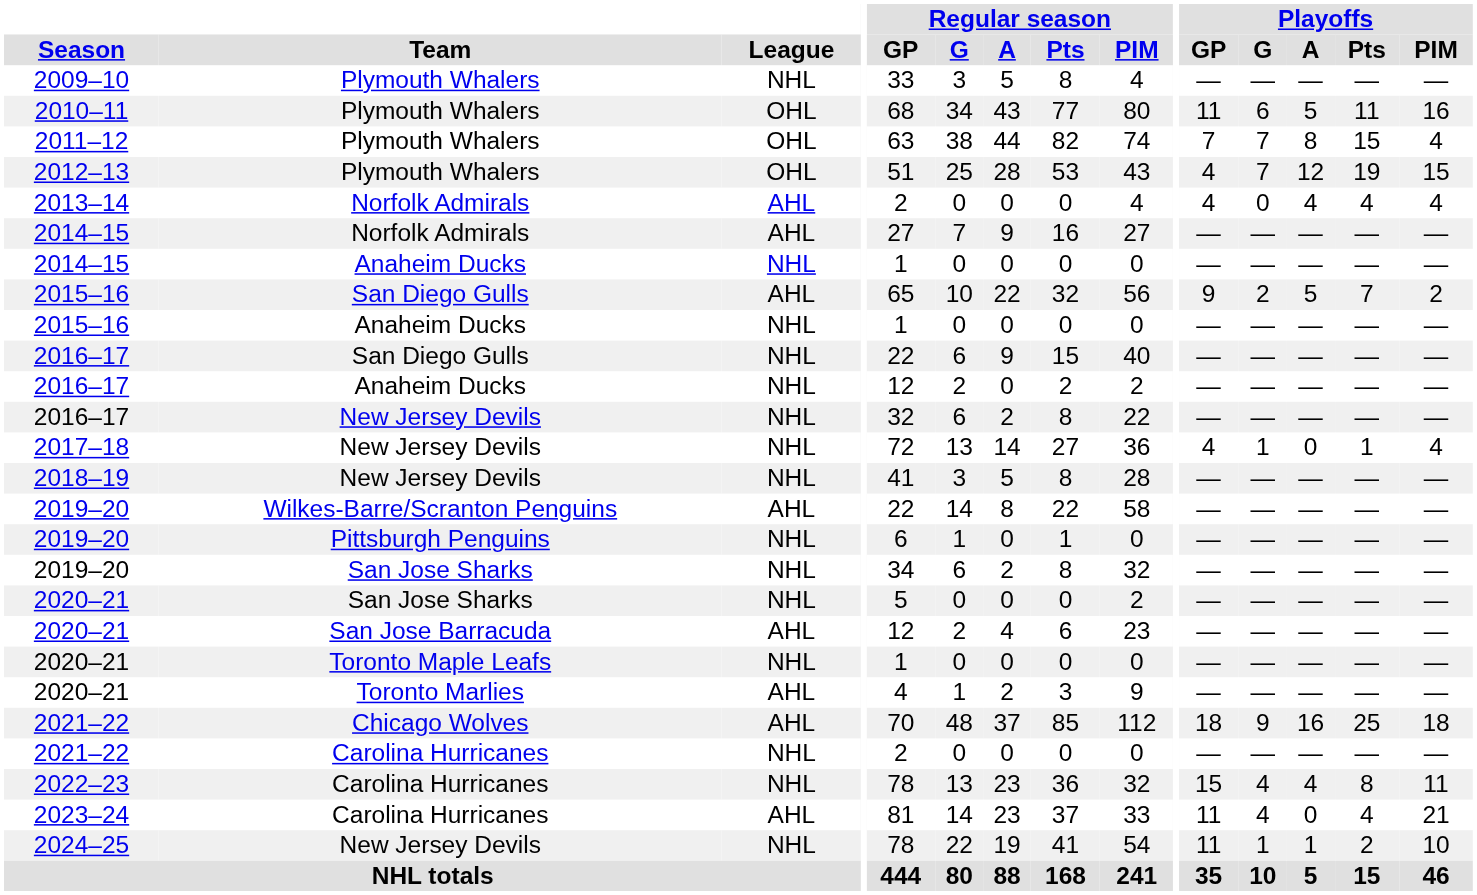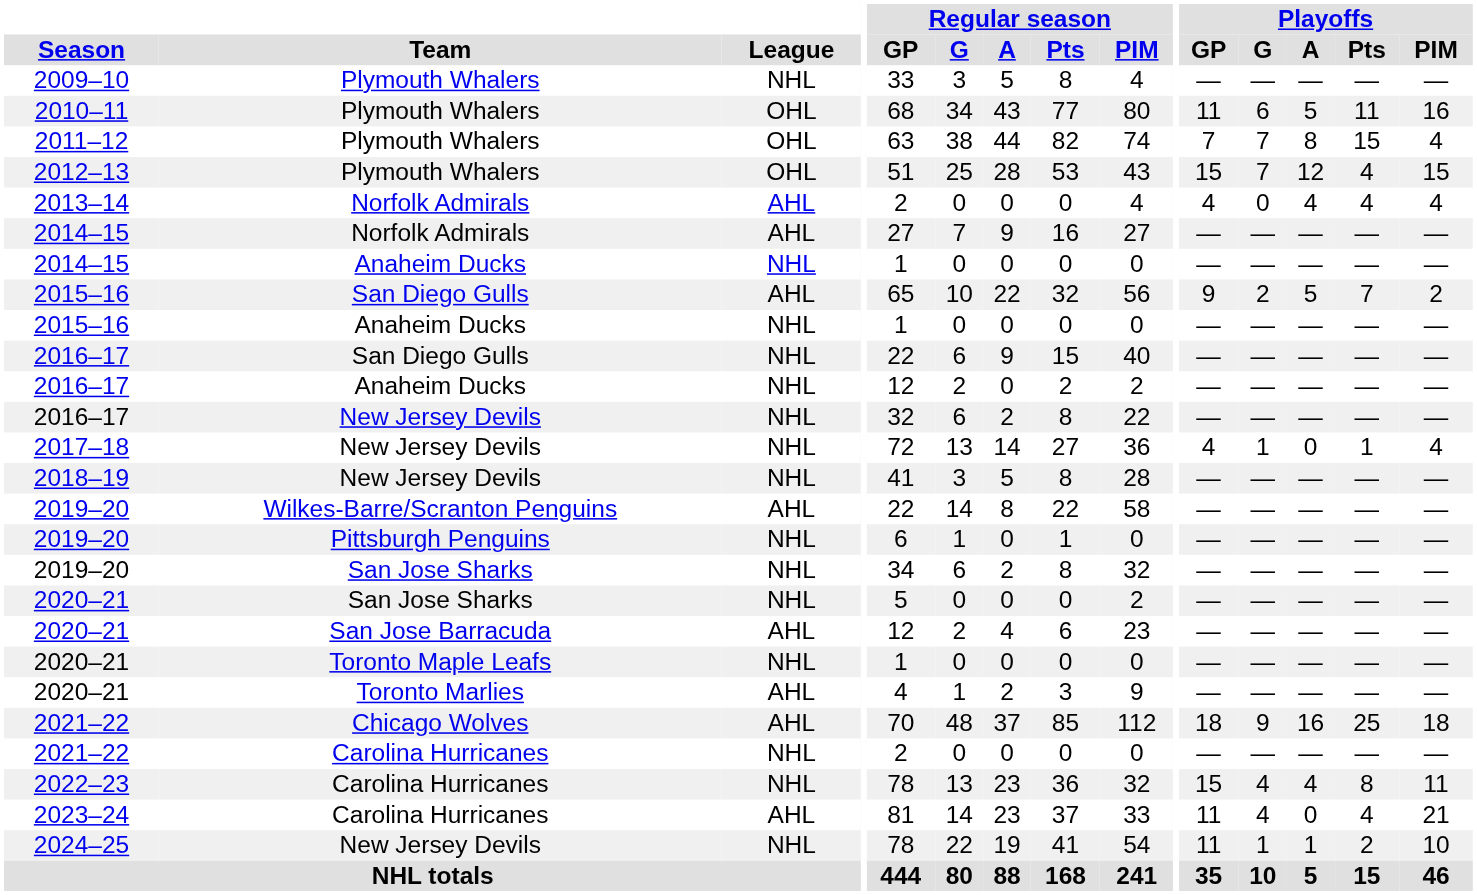 <table border="0" cellpadding="1" cellspacing="0" style="text-align:center; width:60em">
 <tr bgcolor="#e0e0e0">
 <th colspan="3" bgcolor="#ffffff"></th>
 <th rowspan="99" bgcolor="#ffffff"></th>
 <th colspan="5"><a href='#'>Regular season</a></th>
 <th rowspan="99" bgcolor="#ffffff"></th>
 <th colspan="5"><a href='#'>Playoffs</a></th>
 </tr>
 <tr bgcolor="#e0e0e0">
 <th><a href='#'>Season</a></th>
 <th>Team</th>
 <th>League</th>
 <th>GP</th>
 <th><a href='#'>G</a></th>
 <th><a href='#'>A</a></th>
 <th><a href='#'>Pts</a></th>
 <th><a href='#'>PIM</a></th>
 <th>GP</th>
 <th>G</th>
 <th>A</th>
 <th>Pts</th>
 <th>PIM</th>
 </tr>
 <tr>
 <td><a href='#'>2009–10</a></td>
 <td><a href='#'>Plymouth Whalers</a></td>
 <td>NHL</td>
 <td>33</td>
 <td>3</td>
 <td>5</td>
 <td>8</td>
 <td>4</td>
 <td>—</td>
 <td>—</td>
 <td>—</td>
 <td>—</td>
 <td>—</td>
 </tr>
 <tr style="background:#f0f0f0;">
 <td><a href='#'>2010–11</a></td>
 <td>Plymouth Whalers</td>
 <td>OHL</td>
 <td>68</td>
 <td>34</td>
 <td>43</td>
 <td>77</td>
 <td>80</td>
 <td>11</td>
 <td>6</td>
 <td>5</td>
 <td>11</td>
 <td>16</td>
 </tr>
 <tr>
 <td><a href='#'>2011–12</a></td>
 <td>Plymouth Whalers</td>
 <td>OHL</td>
 <td>63</td>
 <td>38</td>
 <td>44</td>
 <td>82</td>
 <td>74</td>
 <td>7</td>
 <td>7</td>
 <td>8</td>
 <td>15</td>
 <td>4</td>
 </tr>
 <tr style="background:#f0f0f0;">
 <td><a href='#'>2012–13</a></td>
 <td>Plymouth Whalers</td>
 <td>OHL</td>
 <td>51</td>
 <td>25</td>
 <td>28</td>
 <td>53</td>
 <td>43</td>
-<td>4</td>
+<td>15</td>
 <td>7</td>
 <td>12</td>
-<td>19</td>
+<td>4</td>
 <td>15</td>
 </tr>
 <tr>
 <td><a href='#'>2013–14</a></td>
 <td><a href='#'>Norfolk Admirals</a></td>
 <td><a href='#'>AHL</a></td>
 <td>2</td>
 <td>0</td>
 <td>0</td>
 <td>0</td>
 <td>4</td>
 <td>4</td>
 <td>0</td>
 <td>4</td>
 <td>4</td>
 <td>4</td>
 </tr>
 <tr style="background:#f0f0f0;">
 <td><a href='#'>2014–15</a></td>
 <td>Norfolk Admirals</td>
 <td>AHL</td>
 <td>27</td>
 <td>7</td>
 <td>9</td>
 <td>16</td>
 <td>27</td>
 <td>—</td>
 <td>—</td>
 <td>—</td>
 <td>—</td>
 <td>—</td>
 </tr>
 <tr>
 <td><a href='#'>2014–15</a></td>
 <td><a href='#'>Anaheim Ducks</a></td>
 <td><a href='#'>NHL</a></td>
 <td>1</td>
 <td>0</td>
 <td>0</td>
 <td>0</td>
 <td>0</td>
 <td>—</td>
 <td>—</td>
 <td>—</td>
 <td>—</td>
 <td>—</td>
 </tr>
 <tr style="background:#f0f0f0;">
 <td><a href='#'>2015–16</a></td>
 <td><a href='#'>San Diego Gulls</a></td>
 <td>AHL</td>
 <td>65</td>
 <td>10</td>
 <td>22</td>
 <td>32</td>
 <td>56</td>
 <td>9</td>
 <td>2</td>
 <td>5</td>
 <td>7</td>
 <td>2</td>
 </tr>
 <tr>
 <td><a href='#'>2015–16</a></td>
 <td>Anaheim Ducks</td>
 <td>NHL</td>
 <td>1</td>
 <td>0</td>
 <td>0</td>
 <td>0</td>
 <td>0</td>
 <td>—</td>
 <td>—</td>
 <td>—</td>
 <td>—</td>
 <td>—</td>
 </tr>
 <tr style="background:#f0f0f0;">
 <td><a href='#'>2016–17</a></td>
 <td>San Diego Gulls</td>
 <td>NHL</td>
 <td>22</td>
 <td>6</td>
 <td>9</td>
 <td>15</td>
 <td>40</td>
 <td>—</td>
 <td>—</td>
 <td>—</td>
 <td>—</td>
 <td>—</td>
 </tr>
 <tr>
 <td><a href='#'>2016–17</a></td>
 <td>Anaheim Ducks</td>
 <td>NHL</td>
 <td>12</td>
 <td>2</td>
 <td>0</td>
 <td>2</td>
 <td>2</td>
 <td>—</td>
 <td>—</td>
 <td>—</td>
 <td>—</td>
 <td>—</td>
 </tr>
 <tr style="background:#f0f0f0;">
 <td>2016–17</td>
 <td><a href='#'>New Jersey Devils</a></td>
 <td>NHL</td>
 <td>32</td>
 <td>6</td>
 <td>2</td>
 <td>8</td>
 <td>22</td>
 <td>—</td>
 <td>—</td>
 <td>—</td>
 <td>—</td>
 <td>—</td>
 </tr>
 <tr>
 <td><a href='#'>2017–18</a></td>
 <td>New Jersey Devils</td>
 <td>NHL</td>
 <td>72</td>
 <td>13</td>
 <td>14</td>
 <td>27</td>
 <td>36</td>
 <td>4</td>
 <td>1</td>
 <td>0</td>
 <td>1</td>
 <td>4</td>
 </tr>
 <tr style="background:#f0f0f0;">
 <td><a href='#'>2018–19</a></td>
 <td>New Jersey Devils</td>
 <td>NHL</td>
 <td>41</td>
 <td>3</td>
 <td>5</td>
 <td>8</td>
 <td>28</td>
 <td>—</td>
 <td>—</td>
 <td>—</td>
 <td>—</td>
 <td>—</td>
 </tr>
 <tr>
 <td><a href='#'>2019–20</a></td>
 <td><a href='#'>Wilkes-Barre/Scranton Penguins</a></td>
 <td>AHL</td>
 <td>22</td>
 <td>14</td>
 <td>8</td>
 <td>22</td>
 <td>58</td>
 <td>—</td>
 <td>—</td>
 <td>—</td>
 <td>—</td>
 <td>—</td>
 </tr>
 <tr style="background:#f0f0f0;">
 <td><a href='#'>2019–20</a></td>
 <td><a href='#'>Pittsburgh Penguins</a></td>
 <td>NHL</td>
 <td>6</td>
 <td>1</td>
 <td>0</td>
 <td>1</td>
 <td>0</td>
 <td>—</td>
 <td>—</td>
 <td>—</td>
 <td>—</td>
 <td>—</td>
 </tr>
 <tr>
 <td>2019–20</td>
 <td><a href='#'>San Jose Sharks</a></td>
 <td>NHL</td>
 <td>34</td>
 <td>6</td>
 <td>2</td>
 <td>8</td>
 <td>32</td>
 <td>—</td>
 <td>—</td>
 <td>—</td>
 <td>—</td>
 <td>—</td>
 </tr>
 <tr style="background:#f0f0f0;">
 <td><a href='#'>2020–21</a></td>
 <td>San Jose Sharks</td>
 <td>NHL</td>
 <td>5</td>
 <td>0</td>
 <td>0</td>
 <td>0</td>
 <td>2</td>
 <td>—</td>
 <td>—</td>
 <td>—</td>
 <td>—</td>
 <td>—</td>
 </tr>
 <tr>
 <td><a href='#'>2020–21</a></td>
 <td><a href='#'>San Jose Barracuda</a></td>
 <td>AHL</td>
 <td>12</td>
 <td>2</td>
 <td>4</td>
 <td>6</td>
 <td>23</td>
 <td>—</td>
 <td>—</td>
 <td>—</td>
 <td>—</td>
 <td>—</td>
 </tr>
 <tr style="background:#f0f0f0;">
 <td>2020–21</td>
 <td><a href='#'>Toronto Maple Leafs</a></td>
 <td>NHL</td>
 <td>1</td>
 <td>0</td>
 <td>0</td>
 <td>0</td>
 <td>0</td>
 <td>—</td>
 <td>—</td>
 <td>—</td>
 <td>—</td>
 <td>—</td>
 </tr>
 <tr>
 <td>2020–21</td>
 <td><a href='#'>Toronto Marlies</a></td>
 <td>AHL</td>
 <td>4</td>
 <td>1</td>
 <td>2</td>
 <td>3</td>
 <td>9</td>
 <td>—</td>
 <td>—</td>
 <td>—</td>
 <td>—</td>
 <td>—</td>
 </tr>
 <tr style="background:#f0f0f0;">
 <td><a href='#'>2021–22</a></td>
 <td><a href='#'>Chicago Wolves</a></td>
 <td>AHL</td>
 <td>70</td>
 <td>48</td>
 <td>37</td>
 <td>85</td>
 <td>112</td>
 <td>18</td>
 <td>9</td>
 <td>16</td>
 <td>25</td>
 <td>18</td>
 </tr>
 <tr>
 <td><a href='#'>2021–22</a></td>
 <td><a href='#'>Carolina Hurricanes</a></td>
 <td>NHL</td>
 <td>2</td>
 <td>0</td>
 <td>0</td>
 <td>0</td>
 <td>0</td>
 <td>—</td>
 <td>—</td>
 <td>—</td>
 <td>—</td>
 <td>—</td>
 </tr>
 <tr style="background:#f0f0f0;">
 <td><a href='#'>2022–23</a></td>
 <td>Carolina Hurricanes</td>
 <td>NHL</td>
 <td>78</td>
 <td>13</td>
 <td>23</td>
 <td>36</td>
 <td>32</td>
 <td>15</td>
 <td>4</td>
 <td>4</td>
 <td>8</td>
 <td>11</td>
 </tr>
 <tr>
 <td><a href='#'>2023–24</a></td>
 <td>Carolina Hurricanes</td>
 <td>AHL</td>
 <td>81</td>
 <td>14</td>
 <td>23</td>
 <td>37</td>
 <td>33</td>
 <td>11</td>
 <td>4</td>
 <td>0</td>
 <td>4</td>
 <td>21</td>
 </tr>
 <tr style="background:#f0f0f0;">
 <td><a href='#'>2024–25</a></td>
 <td>New Jersey Devils</td>
 <td>NHL</td>
 <td>78</td>
 <td>22</td>
 <td>19</td>
 <td>41</td>
 <td>54</td>
 <td>11</td>
 <td>1</td>
 <td>1</td>
 <td>2</td>
 <td>10</td>
 </tr>
 <tr bgcolor="#e0e0e0">
 <th colspan="3">NHL totals</th>
 <th>444</th>
 <th>80</th>
 <th>88</th>
 <th>168</th>
 <th>241</th>
 <th>35</th>
 <th>10</th>
 <th>5</th>
 <th>15</th>
 <th>46</th>
 </tr>
 </table>
